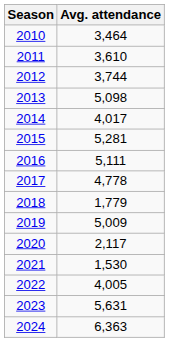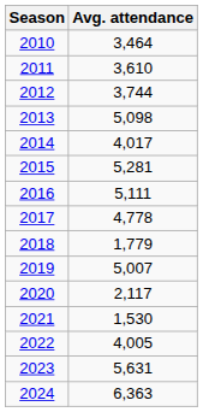 <table class="wikitable sortable" style="text-align: center">
 <tr>
 <th>Season</th>
 <th>Avg. attendance</th>
 </tr>
 <tr>
 <td><a href='#'>2010</a></td>
 <td>3,464</td>
 </tr>
 <tr>
 <td><a href='#'>2011</a></td>
 <td>3,610</td>
 </tr>
 <tr>
 <td><a href='#'>2012</a></td>
 <td>3,744</td>
 </tr>
 <tr>
 <td><a href='#'>2013</a></td>
 <td>5,098</td>
 </tr>
 <tr>
 <td><a href='#'>2014</a></td>
 <td>4,017</td>
 </tr>
 <tr>
 <td><a href='#'>2015</a></td>
 <td>5,281</td>
 </tr>
 <tr>
 <td><a href='#'>2016</a></td>
 <td>5,111</td>
 </tr>
 <tr>
 <td><a href='#'>2017</a></td>
 <td>4,778</td>
 </tr>
 <tr>
 <td><a href='#'>2018</a></td>
 <td>1,779</td>
 </tr>
 <tr>
 <td><a href='#'>2019</a></td>
-<td>5,009</td>
+<td>5,007</td>
 </tr>
 <tr>
 <td><a href='#'>2020</a></td>
 <td>2,117</td>
 </tr>
 <tr>
 <td><a href='#'>2021</a></td>
 <td>1,530</td>
 </tr>
 <tr>
 <td><a href='#'>2022</a></td>
 <td>4,005</td>
 </tr>
 <tr>
 <td><a href='#'>2023</a></td>
 <td>5,631</td>
 </tr>
 <tr>
 <td><a href='#'>2024</a></td>
 <td>6,363</td>
 </tr>
 </table>
